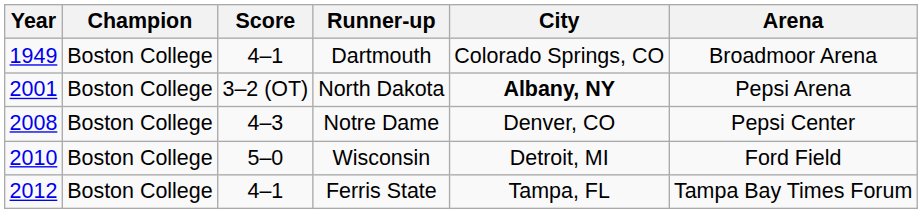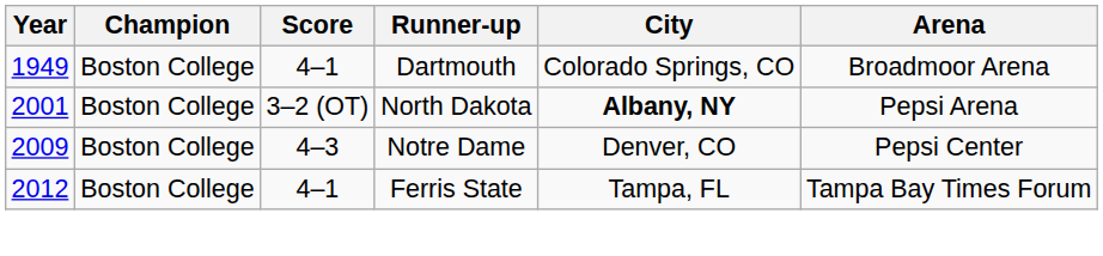 <table class="wikitable sortable" style="text-align: center;">
 <tr>
 <th>Year</th>
 <th>Champion</th>
 <th>Score</th>
 <th>Runner-up</th>
 <th>City</th>
 <th>Arena</th>
 </tr>
 <tr>
 <td><a href='#'>1949</a></td>
 <td>Boston College</td>
 <td>4–1</td>
 <td>Dartmouth</td>
 <td>Colorado Springs, CO</td>
 <td>Broadmoor Arena</td>
 </tr>
 <tr>
 <td><a href='#'>2001</a></td>
 <td>Boston College</td>
 <td>3–2 (OT)</td>
 <td>North Dakota</td>
 <td><strong>Albany, NY</strong></td>
 <td>Pepsi Arena</td>
 </tr>
 <tr>
-<td><a href='#'>2008</a></td>
+<td><a href='#'>2009</a></td>
 <td>Boston College</td>
 <td>4–3</td>
 <td>Notre Dame</td>
 <td>Denver, CO</td>
 <td>Pepsi Center</td>
-</tr>
-<tr>
-<td><a href='#'>2010</a></td>
-<td>Boston College</td>
-<td>5–0</td>
-<td>Wisconsin</td>
-<td>Detroit, MI</td>
-<td>Ford Field</td>
 </tr>
 <tr>
 <td><a href='#'>2012</a></td>
 <td>Boston College</td>
 <td>4–1</td>
 <td>Ferris State</td>
 <td>Tampa, FL</td>
 <td>Tampa Bay Times Forum</td>
 </tr>
 </table>
